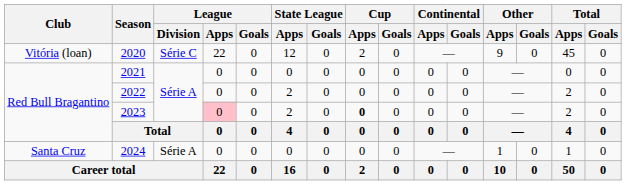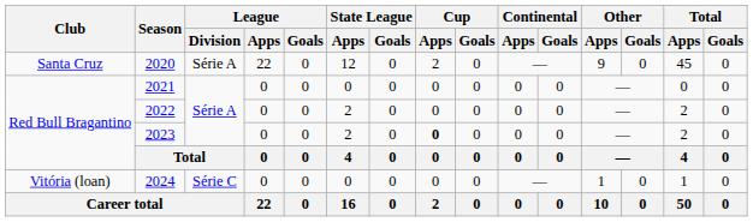 <table class="wikitable" style="text-align: center;">
 <tr>
 <th rowspan="2">Club</th>
 <th rowspan="2">Season</th>
 <th colspan="3">League</th>
 <th colspan="2">State League</th>
 <th colspan="2">Cup</th>
 <th colspan="2">Continental</th>
 <th colspan="2">Other</th>
 <th colspan="2">Total</th>
 </tr>
 <tr>
 <th>Division</th>
 <th>Apps</th>
 <th>Goals</th>
 <th>Apps</th>
 <th>Goals</th>
 <th>Apps</th>
 <th>Goals</th>
 <th>Apps</th>
 <th>Goals</th>
 <th>Apps</th>
 <th>Goals</th>
 <th>Apps</th>
 <th>Goals</th>
 </tr>
 <tr>
-<td valign="center"><a href='#'>Vitória</a> (loan)</td>
+<td valign="center"><a href='#'>Santa Cruz</a></td>
 <td><a href='#'>2020</a></td>
-<td><a href='#'>Série C</a></td>
+<td>Série A</td>
 <td>22</td>
 <td>0</td>
 <td>12</td>
 <td>0</td>
 <td>2</td>
 <td>0</td>
 <td colspan="2">—</td>
 <td>9</td>
 <td>0</td>
 <td>45</td>
 <td>0</td>
 </tr>
 <tr>
 <td rowspan="4" valign="center"><a href='#'>Red Bull Bragantino</a></td>
 <td><a href='#'>2021</a></td>
 <td rowspan="3"><a href='#'>Série A</a></td>
 <td>0</td>
 <td>0</td>
 <td>0</td>
 <td>0</td>
 <td>0</td>
 <td>0</td>
 <td>0</td>
 <td>0</td>
 <td colspan="2">—</td>
 <td>0</td>
 <td>0</td>
 </tr>
 <tr>
 <td><a href='#'>2022</a></td>
 <td>0</td>
 <td>0</td>
 <td>2</td>
 <td>0</td>
 <td>0</td>
 <td>0</td>
 <td>0</td>
 <td>0</td>
 <td colspan="2">—</td>
 <td>2</td>
 <td>0</td>
 </tr>
 <tr>
 <td><a href='#'>2023</a></td>
-<td style="background: pink;">0</td>
+<td>0</td>
 <td>0</td>
 <td>2</td>
 <td>0</td>
 <td><strong>0</strong></td>
 <td>0</td>
 <td>0</td>
 <td>0</td>
 <td colspan="2">—</td>
 <td>2</td>
 <td>0</td>
 </tr>
 <tr>
 <th colspan="2">Total</th>
 <th>0</th>
 <th>0</th>
 <th>4</th>
 <th>0</th>
 <th>0</th>
 <th>0</th>
 <th>0</th>
 <th>0</th>
 <th colspan="2">—</th>
 <th>4</th>
 <th>0</th>
 </tr>
 <tr>
-<td valign="center"><a href='#'>Santa Cruz</a></td>
+<td valign="center"><a href='#'>Vitória</a> (loan)</td>
 <td><a href='#'>2024</a></td>
-<td>Série A</td>
+<td><a href='#'>Série C</a></td>
 <td>0</td>
 <td>0</td>
 <td>0</td>
 <td>0</td>
 <td>0</td>
 <td>0</td>
 <td colspan="2">—</td>
 <td>1</td>
 <td>0</td>
 <td>1</td>
 <td>0</td>
 </tr>
 <tr>
 <th colspan="3"><strong>Career total</strong></th>
 <th>22</th>
 <th>0</th>
 <th>16</th>
 <th>0</th>
 <th>2</th>
 <th>0</th>
 <th>0</th>
 <th>0</th>
 <th>10</th>
 <th>0</th>
 <th>50</th>
 <th>0</th>
 </tr>
 </table>
